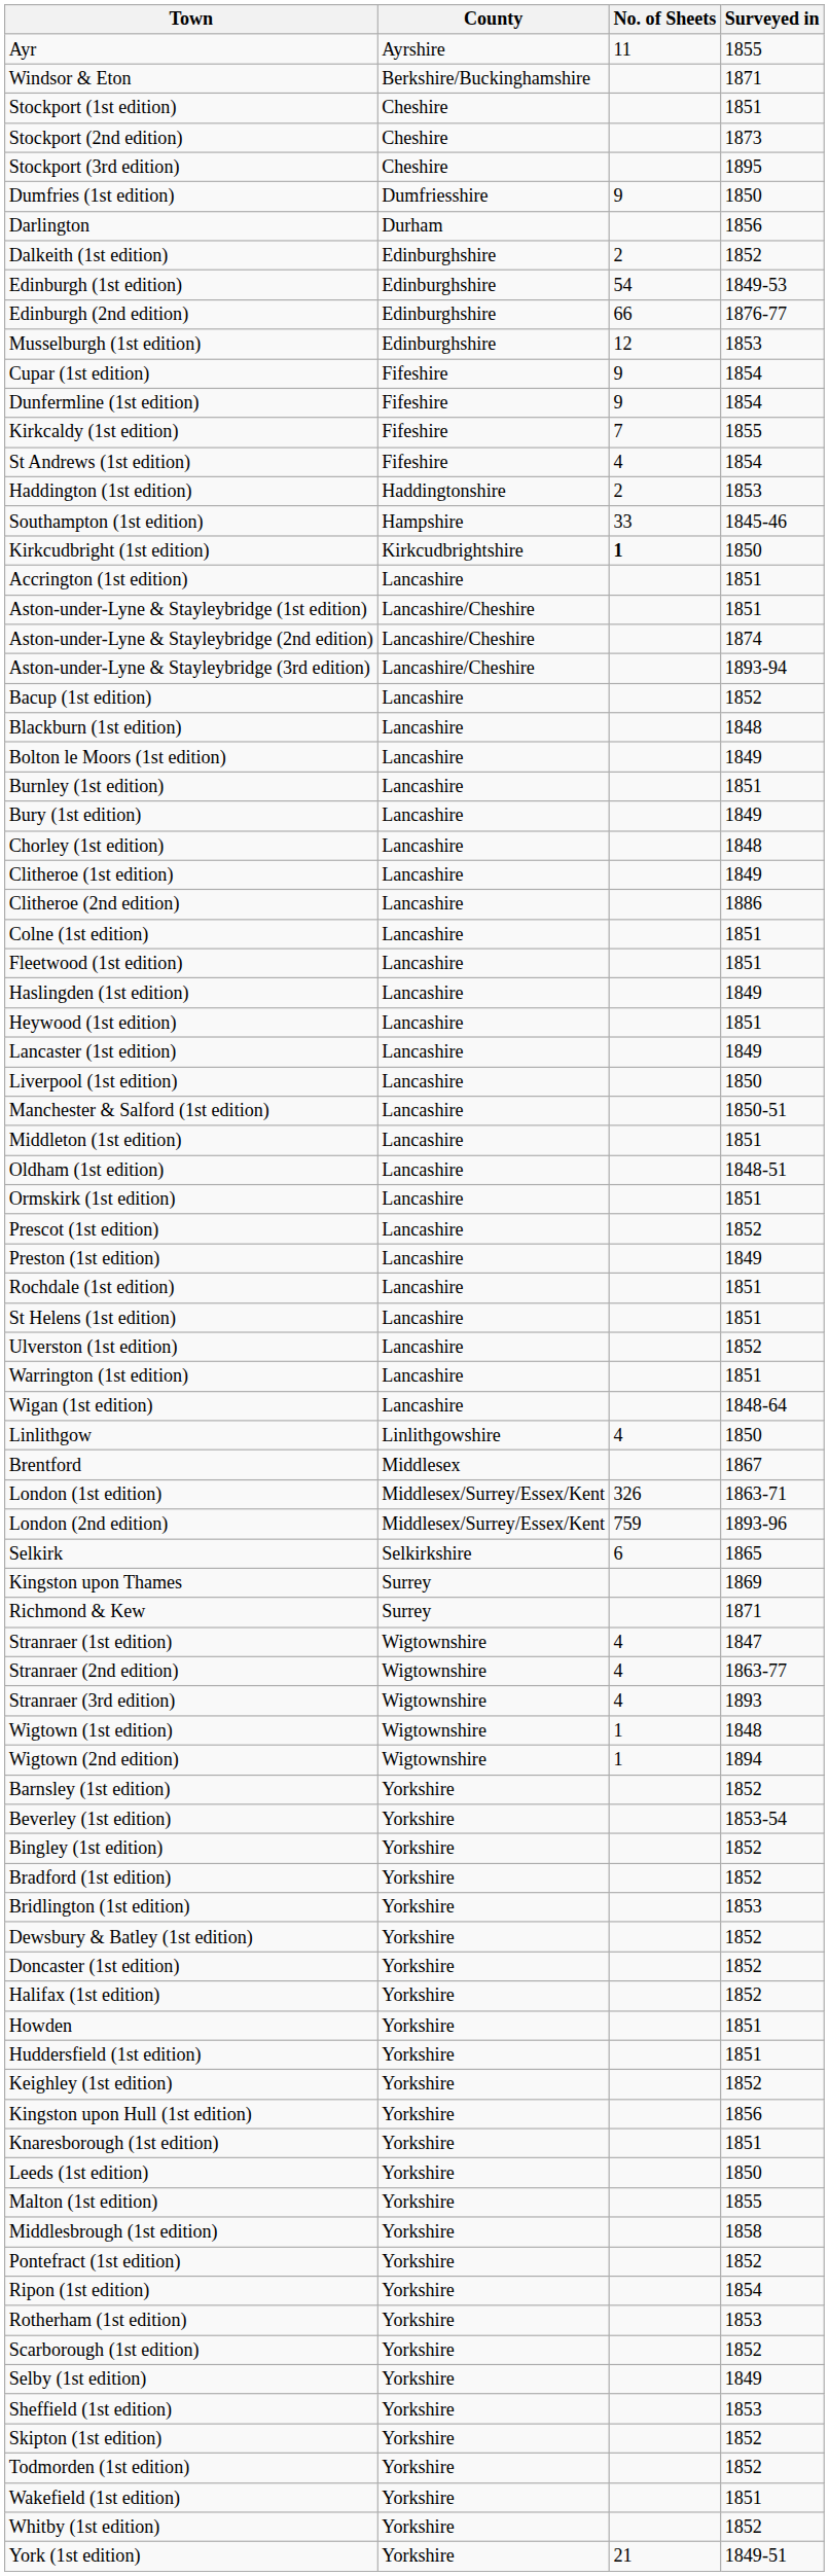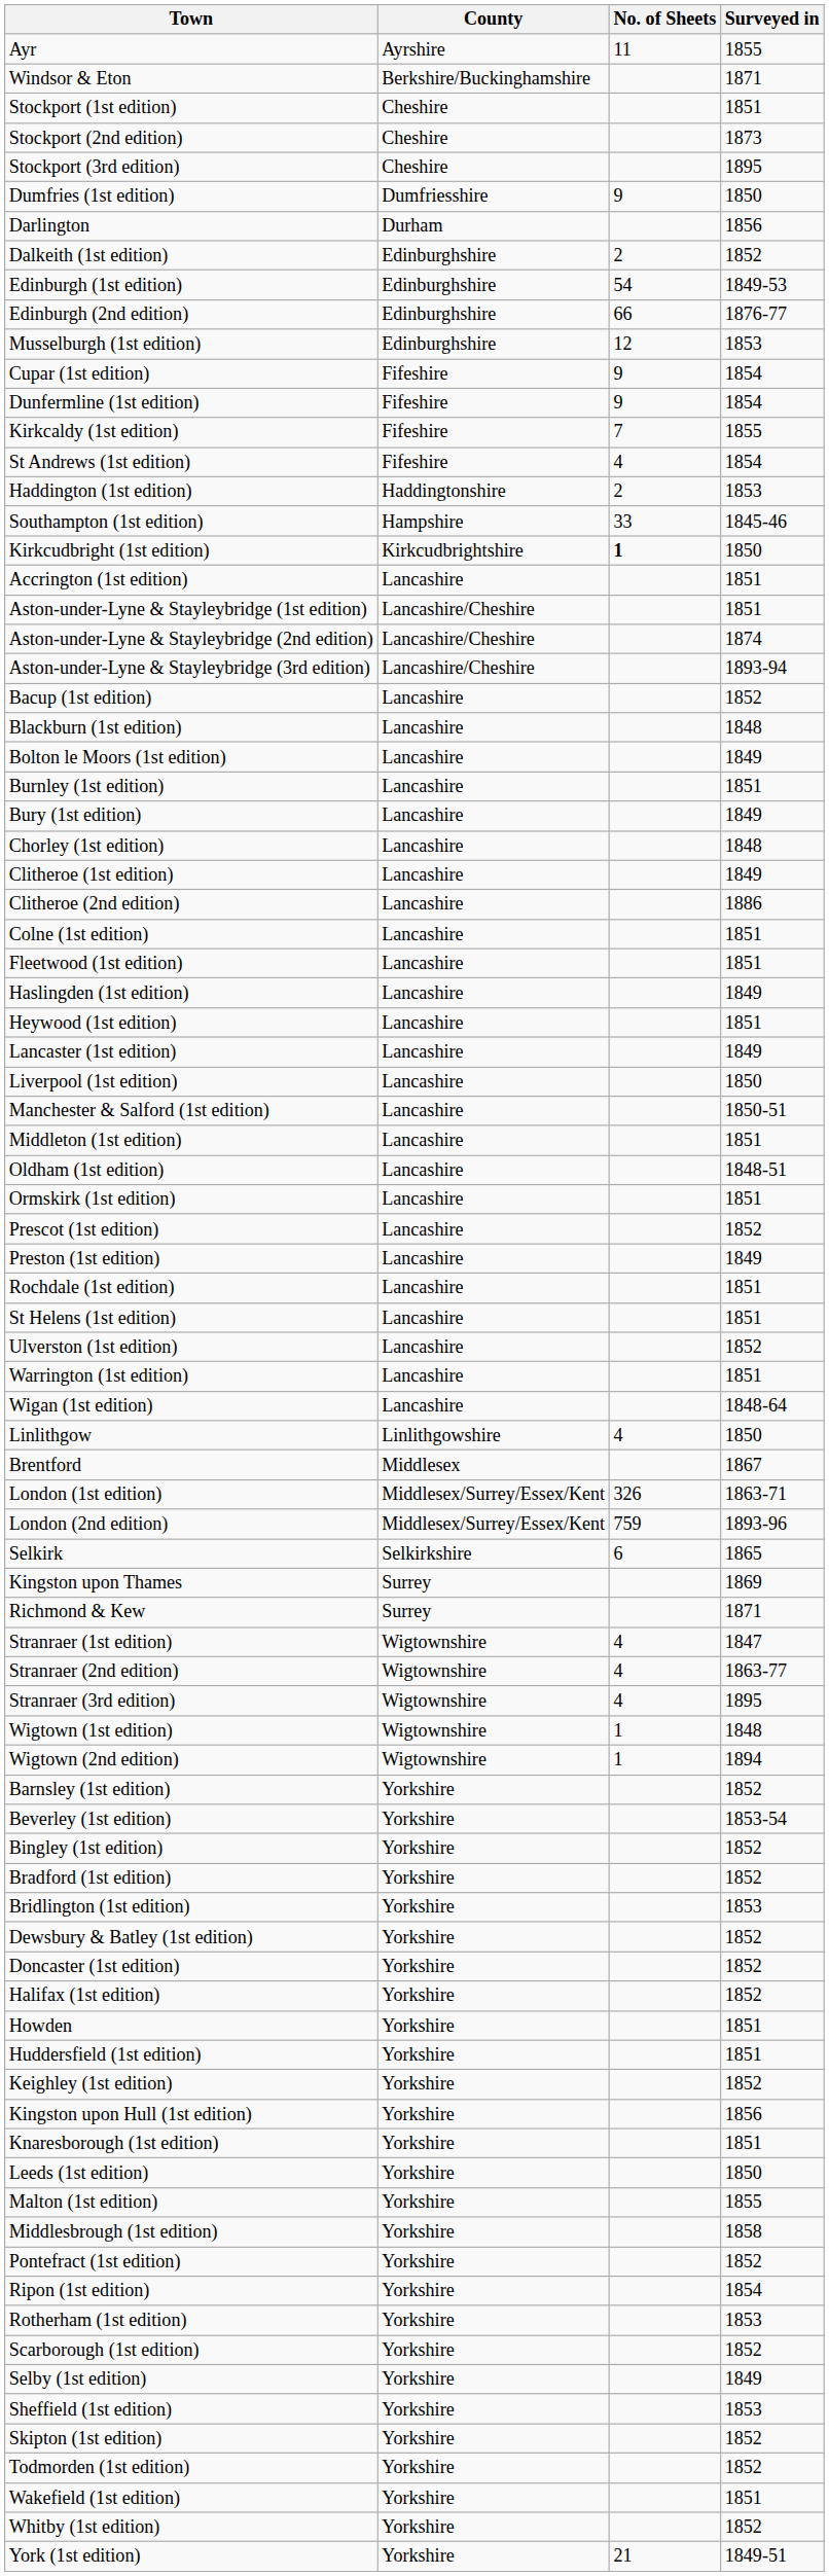 <table class="wikitable sortable">
 <tr>
 <th scope="col">Town</th>
 <th scope="col">County</th>
 <th data-sort-type="number" scope="col">No. of Sheets</th>
 <th scope="col">Surveyed in</th>
 </tr>
 <tr>
 <td>Ayr</td>
 <td>Ayrshire</td>
 <td>11</td>
 <td>1855</td>
 </tr>
 <tr>
 <td>Windsor & Eton</td>
 <td>Berkshire/Buckinghamshire</td>
 <td></td>
 <td>1871</td>
 </tr>
 <tr>
 <td>Stockport (1st edition)</td>
 <td>Cheshire</td>
 <td></td>
 <td>1851</td>
 </tr>
 <tr>
 <td>Stockport (2nd edition)</td>
 <td>Cheshire</td>
 <td></td>
 <td>1873</td>
 </tr>
 <tr>
 <td>Stockport (3rd edition)</td>
 <td>Cheshire</td>
 <td></td>
 <td>1895</td>
 </tr>
 <tr>
 <td>Dumfries (1st edition)</td>
 <td>Dumfriesshire</td>
 <td>9</td>
 <td>1850</td>
 </tr>
 <tr>
 <td>Darlington</td>
 <td>Durham</td>
 <td></td>
 <td>1856</td>
 </tr>
 <tr>
 <td>Dalkeith (1st edition)</td>
 <td>Edinburghshire</td>
 <td>2</td>
 <td>1852</td>
 </tr>
 <tr>
 <td>Edinburgh (1st edition)</td>
 <td>Edinburghshire</td>
 <td>54</td>
 <td>1849-53</td>
 </tr>
 <tr>
 <td>Edinburgh (2nd edition)</td>
 <td>Edinburghshire</td>
 <td>66</td>
 <td>1876-77</td>
 </tr>
 <tr>
 <td>Musselburgh (1st edition)</td>
 <td>Edinburghshire</td>
 <td>12</td>
 <td>1853</td>
 </tr>
 <tr>
 <td>Cupar (1st edition)</td>
 <td>Fifeshire</td>
 <td>9</td>
 <td>1854</td>
 </tr>
 <tr>
 <td>Dunfermline (1st edition)</td>
 <td>Fifeshire</td>
 <td>9</td>
 <td>1854</td>
 </tr>
 <tr>
 <td>Kirkcaldy (1st edition)</td>
 <td>Fifeshire</td>
 <td>7</td>
 <td>1855</td>
 </tr>
 <tr>
 <td>St Andrews (1st edition)</td>
 <td>Fifeshire</td>
 <td>4</td>
 <td>1854</td>
 </tr>
 <tr>
 <td>Haddington (1st edition)</td>
 <td>Haddingtonshire</td>
 <td>2</td>
 <td>1853</td>
 </tr>
 <tr>
 <td>Southampton (1st edition)</td>
 <td>Hampshire</td>
 <td>33</td>
 <td>1845-46</td>
 </tr>
 <tr>
 <td>Kirkcudbright (1st edition)</td>
 <td>Kirkcudbrightshire</td>
 <td><strong>1</strong></td>
 <td>1850</td>
 </tr>
 <tr>
 <td>Accrington (1st edition)</td>
 <td>Lancashire</td>
 <td></td>
 <td>1851</td>
 </tr>
 <tr>
 <td>Aston-under-Lyne & Stayleybridge (1st edition)</td>
 <td>Lancashire/Cheshire</td>
 <td></td>
 <td>1851</td>
 </tr>
 <tr>
 <td>Aston-under-Lyne & Stayleybridge (2nd edition)</td>
 <td>Lancashire/Cheshire</td>
 <td></td>
 <td>1874</td>
 </tr>
 <tr>
 <td>Aston-under-Lyne & Stayleybridge (3rd edition)</td>
 <td>Lancashire/Cheshire</td>
 <td></td>
 <td>1893-94</td>
 </tr>
 <tr>
 <td>Bacup (1st edition)</td>
 <td>Lancashire</td>
 <td></td>
 <td>1852</td>
 </tr>
 <tr>
 <td>Blackburn (1st edition)</td>
 <td>Lancashire</td>
 <td></td>
 <td>1848</td>
 </tr>
 <tr>
 <td>Bolton le Moors (1st edition)</td>
 <td>Lancashire</td>
 <td></td>
 <td>1849</td>
 </tr>
 <tr>
 <td>Burnley (1st edition)</td>
 <td>Lancashire</td>
 <td></td>
 <td>1851</td>
 </tr>
 <tr>
 <td>Bury (1st edition)</td>
 <td>Lancashire</td>
 <td></td>
 <td>1849</td>
 </tr>
 <tr>
 <td>Chorley (1st edition)</td>
 <td>Lancashire</td>
 <td></td>
 <td>1848</td>
 </tr>
 <tr>
 <td>Clitheroe (1st edition)</td>
 <td>Lancashire</td>
 <td></td>
 <td>1849</td>
 </tr>
 <tr>
 <td>Clitheroe (2nd edition)</td>
 <td>Lancashire</td>
 <td></td>
 <td>1886</td>
 </tr>
 <tr>
 <td>Colne (1st edition)</td>
 <td>Lancashire</td>
 <td></td>
 <td>1851</td>
 </tr>
 <tr>
 <td>Fleetwood (1st edition)</td>
 <td>Lancashire</td>
 <td></td>
 <td>1851</td>
 </tr>
 <tr>
 <td>Haslingden (1st edition)</td>
 <td>Lancashire</td>
 <td></td>
 <td>1849</td>
 </tr>
 <tr>
 <td>Heywood (1st edition)</td>
 <td>Lancashire</td>
 <td></td>
 <td>1851</td>
 </tr>
 <tr>
 <td>Lancaster (1st edition)</td>
 <td>Lancashire</td>
 <td></td>
 <td>1849</td>
 </tr>
 <tr>
 <td>Liverpool (1st edition)</td>
 <td>Lancashire</td>
 <td></td>
 <td>1850</td>
 </tr>
 <tr>
 <td>Manchester & Salford (1st edition)</td>
 <td>Lancashire</td>
 <td></td>
 <td>1850-51</td>
 </tr>
 <tr>
 <td>Middleton (1st edition)</td>
 <td>Lancashire</td>
 <td></td>
 <td>1851</td>
 </tr>
 <tr>
 <td>Oldham (1st edition)</td>
 <td>Lancashire</td>
 <td></td>
 <td>1848-51</td>
 </tr>
 <tr>
 <td>Ormskirk (1st edition)</td>
 <td>Lancashire</td>
 <td></td>
 <td>1851</td>
 </tr>
 <tr>
 <td>Prescot (1st edition)</td>
 <td>Lancashire</td>
 <td></td>
 <td>1852</td>
 </tr>
 <tr>
 <td>Preston (1st edition)</td>
 <td>Lancashire</td>
 <td></td>
 <td>1849</td>
 </tr>
 <tr>
 <td>Rochdale (1st edition)</td>
 <td>Lancashire</td>
 <td></td>
 <td>1851</td>
 </tr>
 <tr>
 <td>St Helens (1st edition)</td>
 <td>Lancashire</td>
 <td></td>
 <td>1851</td>
 </tr>
 <tr>
 <td>Ulverston (1st edition)</td>
 <td>Lancashire</td>
 <td></td>
 <td>1852</td>
 </tr>
 <tr>
 <td>Warrington (1st edition)</td>
 <td>Lancashire</td>
 <td></td>
 <td>1851</td>
 </tr>
 <tr>
 <td>Wigan (1st edition)</td>
 <td>Lancashire</td>
 <td></td>
 <td>1848-64</td>
 </tr>
 <tr>
 <td>Linlithgow</td>
 <td>Linlithgowshire</td>
 <td>4</td>
 <td>1850</td>
 </tr>
 <tr>
 <td>Brentford</td>
 <td>Middlesex</td>
 <td></td>
 <td>1867</td>
 </tr>
 <tr>
 <td>London (1st edition)</td>
 <td>Middlesex/Surrey/Essex/Kent</td>
 <td>326</td>
 <td>1863-71</td>
 </tr>
 <tr>
 <td>London (2nd edition)</td>
 <td>Middlesex/Surrey/Essex/Kent</td>
 <td>759</td>
 <td>1893-96</td>
 </tr>
 <tr>
 <td>Selkirk</td>
 <td>Selkirkshire</td>
 <td>6</td>
 <td>1865</td>
 </tr>
 <tr>
 <td>Kingston upon Thames</td>
 <td>Surrey</td>
 <td></td>
 <td>1869</td>
 </tr>
 <tr>
 <td>Richmond & Kew</td>
 <td>Surrey</td>
 <td></td>
 <td>1871</td>
 </tr>
 <tr>
 <td>Stranraer (1st edition)</td>
 <td>Wigtownshire</td>
 <td>4</td>
 <td>1847</td>
 </tr>
 <tr>
 <td>Stranraer (2nd edition)</td>
 <td>Wigtownshire</td>
 <td>4</td>
 <td>1863-77</td>
 </tr>
 <tr>
 <td>Stranraer (3rd edition)</td>
 <td>Wigtownshire</td>
 <td>4</td>
-<td>1893</td>
+<td>1895</td>
 </tr>
 <tr>
 <td>Wigtown (1st edition)</td>
 <td>Wigtownshire</td>
 <td>1</td>
 <td>1848</td>
 </tr>
 <tr>
 <td>Wigtown (2nd edition)</td>
 <td>Wigtownshire</td>
 <td>1</td>
 <td>1894</td>
 </tr>
 <tr>
 <td>Barnsley (1st edition)</td>
 <td>Yorkshire</td>
 <td></td>
 <td>1852</td>
 </tr>
 <tr>
 <td>Beverley (1st edition)</td>
 <td>Yorkshire</td>
 <td></td>
 <td>1853-54</td>
 </tr>
 <tr>
 <td>Bingley (1st edition)</td>
 <td>Yorkshire</td>
 <td></td>
 <td>1852</td>
 </tr>
 <tr>
 <td>Bradford (1st edition)</td>
 <td>Yorkshire</td>
 <td></td>
 <td>1852</td>
 </tr>
 <tr>
 <td>Bridlington (1st edition)</td>
 <td>Yorkshire</td>
 <td></td>
 <td>1853</td>
 </tr>
 <tr>
 <td>Dewsbury & Batley (1st edition)</td>
 <td>Yorkshire</td>
 <td></td>
 <td>1852</td>
 </tr>
 <tr>
 <td>Doncaster (1st edition)</td>
 <td>Yorkshire</td>
 <td></td>
 <td>1852</td>
 </tr>
 <tr>
 <td>Halifax (1st edition)</td>
 <td>Yorkshire</td>
 <td></td>
 <td>1852</td>
 </tr>
 <tr>
 <td>Howden</td>
 <td>Yorkshire</td>
 <td></td>
 <td>1851</td>
 </tr>
 <tr>
 <td>Huddersfield (1st edition)</td>
 <td>Yorkshire</td>
 <td></td>
 <td>1851</td>
 </tr>
 <tr>
 <td>Keighley (1st edition)</td>
 <td>Yorkshire</td>
 <td></td>
 <td>1852</td>
 </tr>
 <tr>
 <td>Kingston upon Hull (1st edition)</td>
 <td>Yorkshire</td>
 <td></td>
 <td>1856</td>
 </tr>
 <tr>
 <td>Knaresborough (1st edition)</td>
 <td>Yorkshire</td>
 <td></td>
 <td>1851</td>
 </tr>
 <tr>
 <td>Leeds (1st edition)</td>
 <td>Yorkshire</td>
 <td></td>
 <td>1850</td>
 </tr>
 <tr>
 <td>Malton (1st edition)</td>
 <td>Yorkshire</td>
 <td></td>
 <td>1855</td>
 </tr>
 <tr>
 <td>Middlesbrough (1st edition)</td>
 <td>Yorkshire</td>
 <td></td>
 <td>1858</td>
 </tr>
 <tr>
 <td>Pontefract (1st edition)</td>
 <td>Yorkshire</td>
 <td></td>
 <td>1852</td>
 </tr>
 <tr>
 <td>Ripon (1st edition)</td>
 <td>Yorkshire</td>
 <td></td>
 <td>1854</td>
 </tr>
 <tr>
 <td>Rotherham (1st edition)</td>
 <td>Yorkshire</td>
 <td></td>
 <td>1853</td>
 </tr>
 <tr>
 <td>Scarborough (1st edition)</td>
 <td>Yorkshire</td>
 <td></td>
 <td>1852</td>
 </tr>
 <tr>
 <td>Selby (1st edition)</td>
 <td>Yorkshire</td>
 <td></td>
 <td>1849</td>
 </tr>
 <tr>
 <td>Sheffield (1st edition)</td>
 <td>Yorkshire</td>
 <td></td>
 <td>1853</td>
 </tr>
 <tr>
 <td>Skipton (1st edition)</td>
 <td>Yorkshire</td>
 <td></td>
 <td>1852</td>
 </tr>
 <tr>
 <td>Todmorden (1st edition)</td>
 <td>Yorkshire</td>
 <td></td>
 <td>1852</td>
 </tr>
 <tr>
 <td>Wakefield (1st edition)</td>
 <td>Yorkshire</td>
 <td></td>
 <td>1851</td>
 </tr>
 <tr>
 <td>Whitby (1st edition)</td>
 <td>Yorkshire</td>
 <td></td>
 <td>1852</td>
 </tr>
 <tr>
 <td>York (1st edition)</td>
 <td>Yorkshire</td>
 <td>21</td>
 <td>1849-51</td>
 </tr>
 </table>
